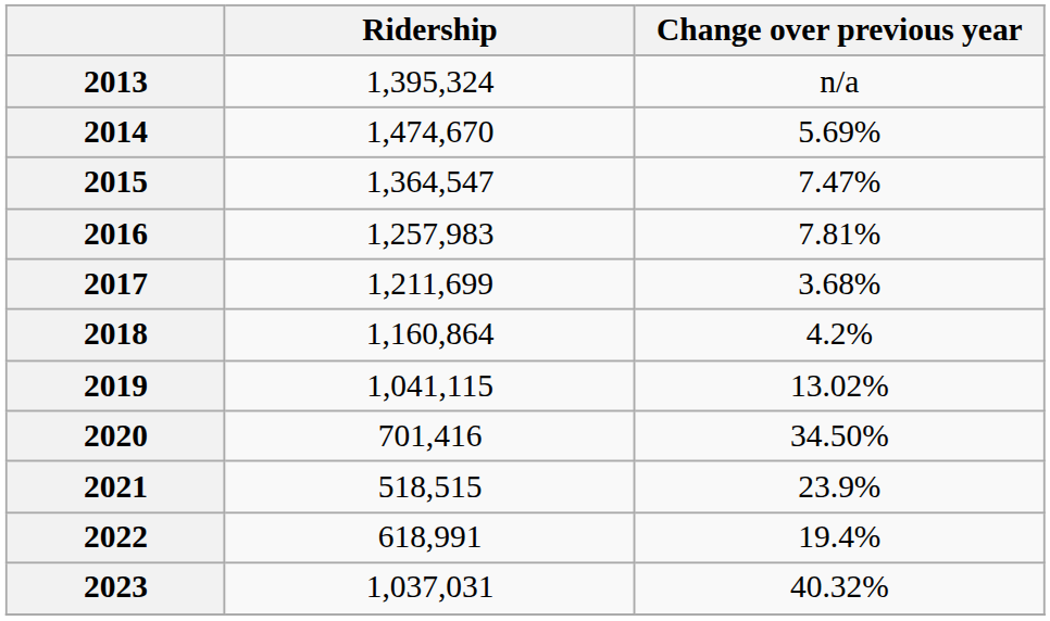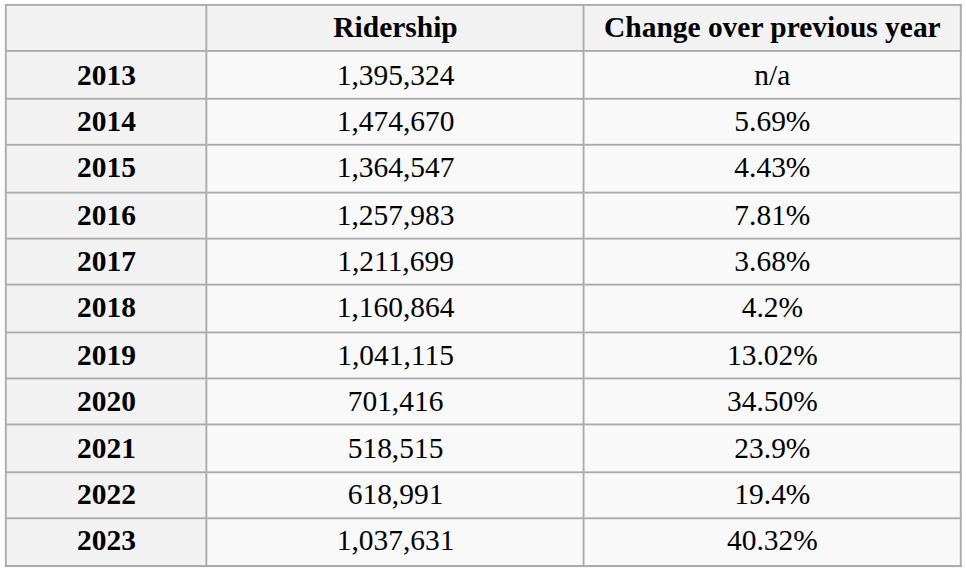 <table class="wikitable"  style="text-align:center; width:520px; margin:auto;">
 <tr>
 <th style="width:50px"></th>
 <th style="width:100px">Ridership</th>
 <th style="width:100px">Change over previous year</th>
 </tr>
 <tr>
 <th>2013</th>
 <td>1,395,324</td>
 <td>n/a</td>
 </tr>
 <tr>
 <th>2014</th>
 <td>1,474,670</td>
 <td>5.69%</td>
 </tr>
 <tr>
 <th>2015</th>
 <td>1,364,547</td>
-<td>7.47%</td>
+<td>4.43%</td>
 </tr>
 <tr>
 <th>2016</th>
 <td>1,257,983</td>
 <td>7.81%</td>
 </tr>
 <tr>
 <th>2017</th>
 <td>1,211,699</td>
 <td>3.68%</td>
 </tr>
 <tr>
 <th>2018</th>
 <td>1,160,864</td>
 <td>4.2%</td>
 </tr>
 <tr>
 <th>2019</th>
 <td>1,041,115</td>
 <td>13.02%</td>
 </tr>
 <tr>
 <th>2020</th>
 <td>701,416</td>
 <td>34.50%</td>
 </tr>
 <tr>
 <th>2021</th>
 <td>518,515</td>
 <td>23.9%</td>
 </tr>
 <tr>
 <th>2022</th>
 <td>618,991</td>
 <td>19.4%</td>
 </tr>
 <tr>
 <th>2023</th>
-<td>1,037,031</td>
+<td>1,037,631</td>
 <td>40.32%</td>
 </tr>
 <tr>
 </tr>
 </table>
